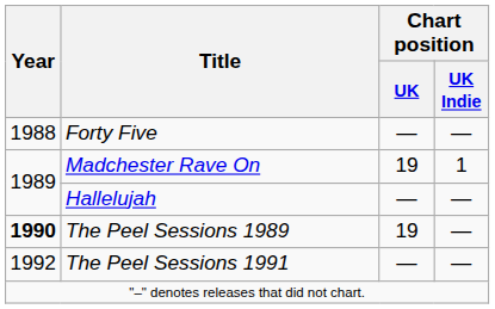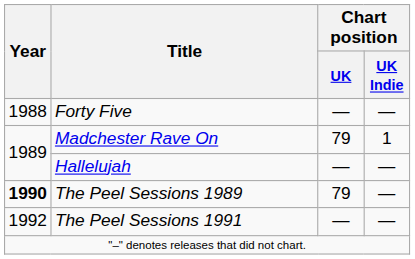 <table class="wikitable" style=text-align:center;>
 <tr>
 <th rowspan="2">Year</th>
 <th scope="col" rowspan="2" style="width:15em;">Title</th>
 <th colspan="2">Chart position</th>
 </tr>
 <tr>
 <th width="35"><small><a href='#'>UK</a></small></th>
 <th width="35"><small><a href='#'>UK Indie</a></small> <br></th>
 </tr>
 <tr>
 <td>1988</td>
 <td align="left"><em>Forty Five</em></td>
 <td>—</td>
 <td>—</td>
 </tr>
 <tr>
 <td rowspan="2">1989</td>
 <td align="left"><em><a href='#'>Madchester Rave On</a></em></td>
-<td>19</td>
+<td>79</td>
 <td>1</td>
 </tr>
 <tr>
 <td align="left"><em><a href='#'>Hallelujah</a></em></td>
 <td>—</td>
 <td>—</td>
 </tr>
 <tr>
 <td><strong>1990</strong></td>
 <td align="left"><em>The Peel Sessions 1989</em></td>
-<td>19</td>
+<td>79</td>
 <td>—</td>
 </tr>
 <tr>
 <td>1992</td>
 <td align="left"><em>The Peel Sessions 1991</em></td>
 <td>—</td>
 <td>—</td>
 </tr>
 <tr>
 <td colspan="5" style="font-size: 8pt">"–" denotes releases that did not chart.</td>
 </tr>
 </table>
